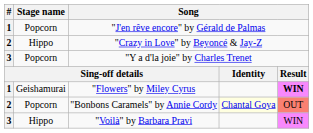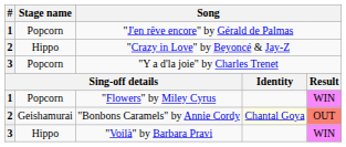 <table class="wikitable plainrowheaders" style="text-align: center;">
 <tr>
 <th>#</th>
 <th>Stage name</th>
 <th colspan="3">Song</th>
 </tr>
 <tr>
 <th>1</th>
 <td>Popcorn</td>
 <td colspan="3">"<a href='#'>J'en rêve encore</a>" by <a href='#'>Gérald de Palmas</a></td>
 </tr>
 <tr>
 <th>2</th>
 <td>Hippo</td>
 <td colspan="3">"<a href='#'>Crazy in Love</a>" by <a href='#'>Beyoncé</a> & <a href='#'>Jay-Z</a></td>
 </tr>
 <tr>
 <th>3</th>
 <td>Popcorn</td>
 <td colspan="3">"Y a d'la joie" by <a href='#'>Charles Trenet</a></td>
 </tr>
 <tr>
 <th colspan="3">Sing-off details</th>
 <th>Identity</th>
 <th>Result</th>
 </tr>
 <tr>
 <th>1</th>
-<td>Geishamurai</td>
+<td>Popcorn</td>
 <td>"<a href='#'>Flowers</a>" by <a href='#'>Miley Cyrus</a></td>
 <td></td>
-<td bgcolor="#F888FD"><strong>WIN</strong></td>
+<td bgcolor="#F888FD">WIN</td>
 </tr>
 <tr>
 <th>2</th>
-<td>Popcorn</td>
+<td>Geishamurai</td>
 <td>"Bonbons Caramels" by <a href='#'>Annie Cordy</a></td>
 <td style="background: lightyellow;"><a href='#'>Chantal Goya</a></td>
 <td bgcolor=salmon>OUT</td>
 </tr>
 <tr>
 <th>3</th>
 <td>Hippo</td>
 <td>"<a href='#'>Voilà</a>" by <a href='#'>Barbara Pravi</a></td>
 <td></td>
 <td bgcolor="#F888FD">WIN</td>
 </tr>
 </table>
